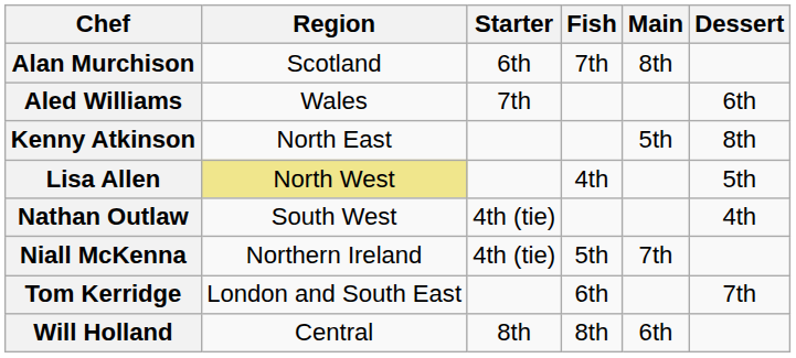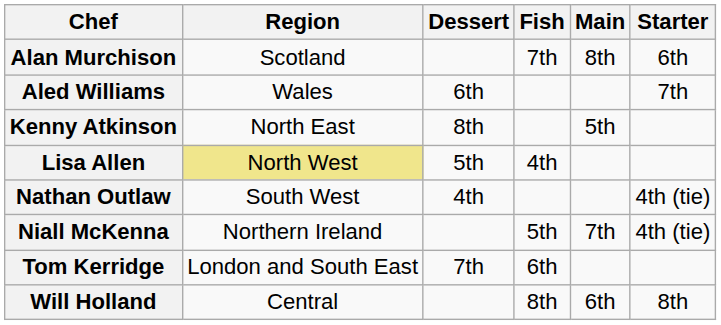 <table class="wikitable sortable" style="text-align:center;">
 <tr>
 <th scope="col">Chef</th>
 <th scope="col">Region</th>
-<th scope="col">Starter</th>
+<th scope="col">Dessert</th>
 <th scope="col">Fish</th>
 <th scope="col">Main</th>
-<th scope="col">Dessert</th>
+<th scope="col">Starter</th>
 </tr>
 <tr>
 <th scope="row">Alan Murchison</th>
 <td>Scotland</td>
-<td>6th</td>
+<td></td>
 <td>7th</td>
 <td>8th</td>
-<td></td>
+<td>6th</td>
 </tr>
 <tr>
 <th scope="row">Aled Williams</th>
 <td>Wales</td>
-<td>7th</td>
+<td>6th</td>
 <td></td>
 <td></td>
-<td>6th</td>
+<td>7th</td>
 </tr>
 <tr>
 <th scope="row">Kenny Atkinson</th>
 <td>North East</td>
-<td></td>
+<td>8th</td>
 <td></td>
 <td>5th</td>
-<td>8th</td>
+<td></td>
 </tr>
 <tr>
 <th scope="row">Lisa Allen</th>
 <td style="background: khaki;">North West</td>
-<td></td>
+<td>5th</td>
 <td>4th</td>
 <td></td>
-<td>5th</td>
+<td></td>
 </tr>
 <tr>
 <th scope="row">Nathan Outlaw</th>
 <td>South West</td>
-<td>4th (tie)</td>
+<td>4th</td>
 <td></td>
 <td></td>
-<td>4th</td>
+<td>4th (tie)</td>
 </tr>
 <tr>
 <th scope="row">Niall McKenna</th>
 <td>Northern Ireland</td>
-<td>4th (tie)</td>
+<td></td>
 <td>5th</td>
 <td>7th</td>
-<td></td>
+<td>4th (tie)</td>
 </tr>
 <tr>
 <th scope="row">Tom Kerridge</th>
 <td>London and South East</td>
-<td></td>
+<td>7th</td>
 <td>6th</td>
 <td></td>
-<td>7th</td>
+<td></td>
 </tr>
 <tr>
 <th scope="row">Will Holland</th>
 <td>Central</td>
-<td>8th</td>
+<td></td>
 <td>8th</td>
 <td>6th</td>
-<td></td>
+<td>8th</td>
 </tr>
 </table>
